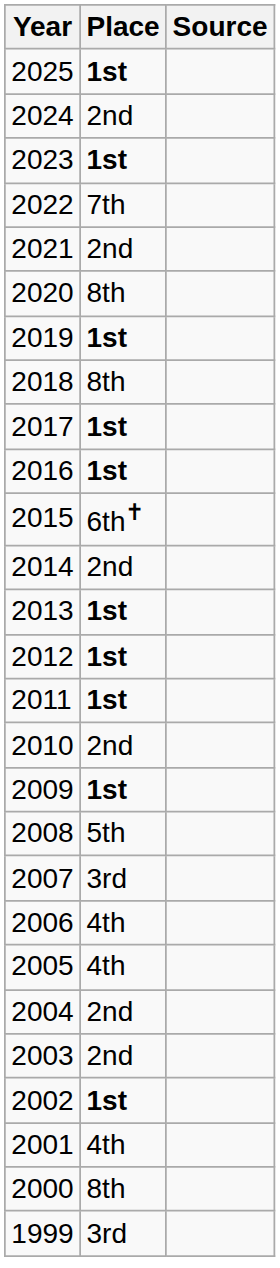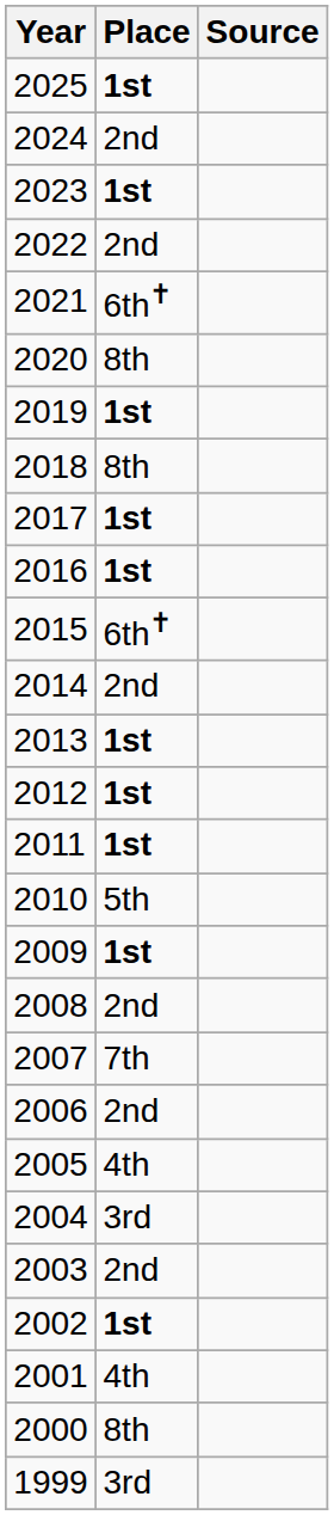 <table class="wikitable">
 <tr>
 <th>Year</th>
 <th>Place</th>
 <th>Source</th>
 </tr>
 <tr>
 <td>2025</td>
 <td><strong>1st</strong></td>
 <td></td>
 </tr>
 <tr>
 <td>2024</td>
 <td>2nd</td>
 <td></td>
 </tr>
 <tr>
 <td>2023</td>
 <td><strong>1st</strong></td>
 <td></td>
 </tr>
 <tr>
 <td>2022</td>
-<td>7th</td>
+<td>2nd</td>
 <td></td>
 </tr>
 <tr>
 <td>2021</td>
-<td>2nd</td>
+<td>6th<sup>✝</sup></td>
 <td></td>
 </tr>
 <tr>
 <td>2020</td>
 <td>8th</td>
 <td></td>
 </tr>
 <tr>
 <td>2019</td>
 <td><strong>1st</strong></td>
 <td></td>
 </tr>
 <tr>
 <td>2018</td>
 <td>8th</td>
 <td></td>
 </tr>
 <tr>
 <td>2017</td>
 <td><strong>1st</strong></td>
 <td></td>
 </tr>
 <tr>
 <td>2016</td>
 <td><strong>1st</strong></td>
 <td></td>
 </tr>
 <tr>
 <td>2015</td>
 <td>6th<sup>✝</sup></td>
 <td></td>
 </tr>
 <tr>
 <td>2014</td>
 <td>2nd</td>
 <td></td>
 </tr>
 <tr>
 <td>2013</td>
 <td><strong>1st</strong></td>
 <td></td>
 </tr>
 <tr>
 <td>2012</td>
 <td><strong>1st</strong></td>
 <td></td>
 </tr>
 <tr>
 <td>2011</td>
 <td><strong>1st</strong></td>
 <td></td>
 </tr>
 <tr>
 <td>2010</td>
-<td>2nd</td>
+<td>5th</td>
 <td></td>
 </tr>
 <tr>
 <td>2009</td>
 <td><strong>1st</strong></td>
 <td></td>
 </tr>
 <tr>
 <td>2008</td>
-<td>5th</td>
+<td>2nd</td>
 <td></td>
 </tr>
 <tr>
 <td>2007</td>
-<td>3rd</td>
+<td>7th</td>
 <td></td>
 </tr>
 <tr>
 <td>2006</td>
-<td>4th</td>
+<td>2nd</td>
 <td></td>
 </tr>
 <tr>
 <td>2005</td>
 <td>4th</td>
 <td></td>
 </tr>
 <tr>
 <td>2004</td>
-<td>2nd</td>
+<td>3rd</td>
 <td></td>
 </tr>
 <tr>
 <td>2003</td>
 <td>2nd</td>
 <td></td>
 </tr>
 <tr>
 <td>2002</td>
 <td><strong>1st</strong></td>
 <td></td>
 </tr>
 <tr>
 <td>2001</td>
 <td>4th</td>
 <td></td>
 </tr>
 <tr>
 <td>2000</td>
 <td>8th</td>
 <td></td>
 </tr>
 <tr>
 <td>1999</td>
 <td>3rd</td>
 <td></td>
 </tr>
 </table>
